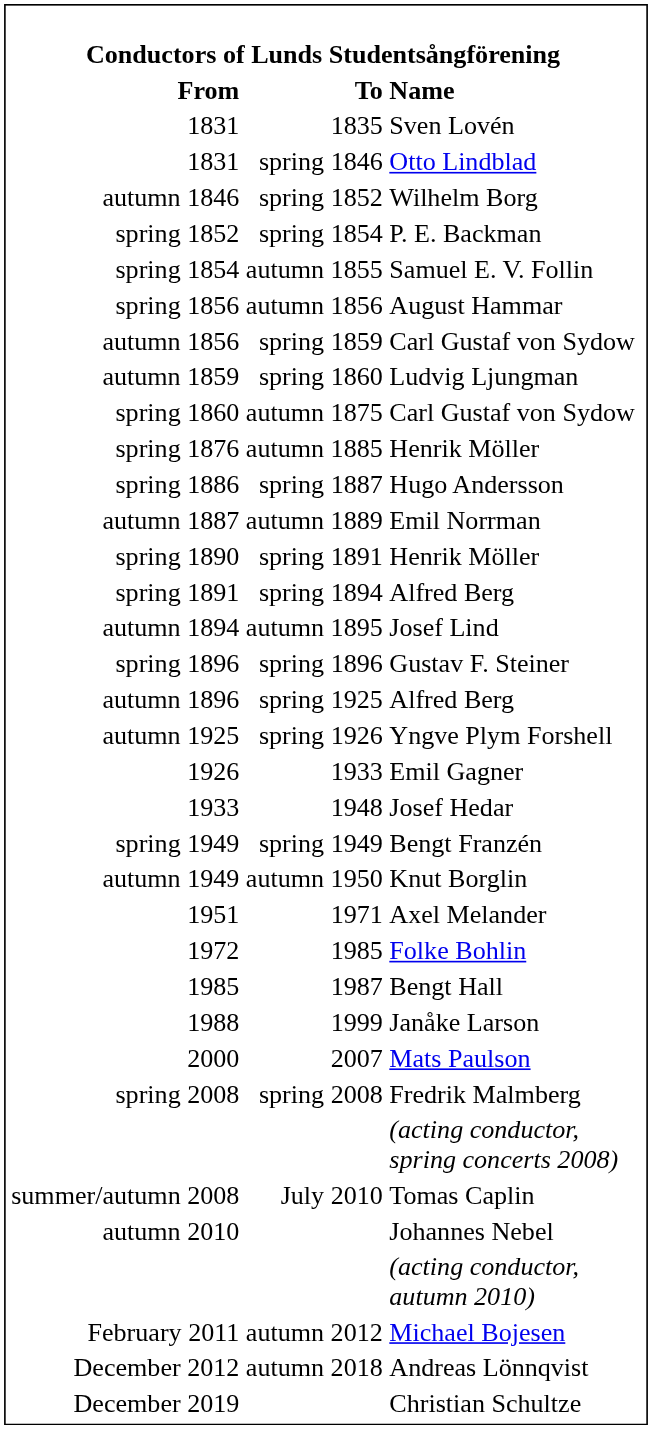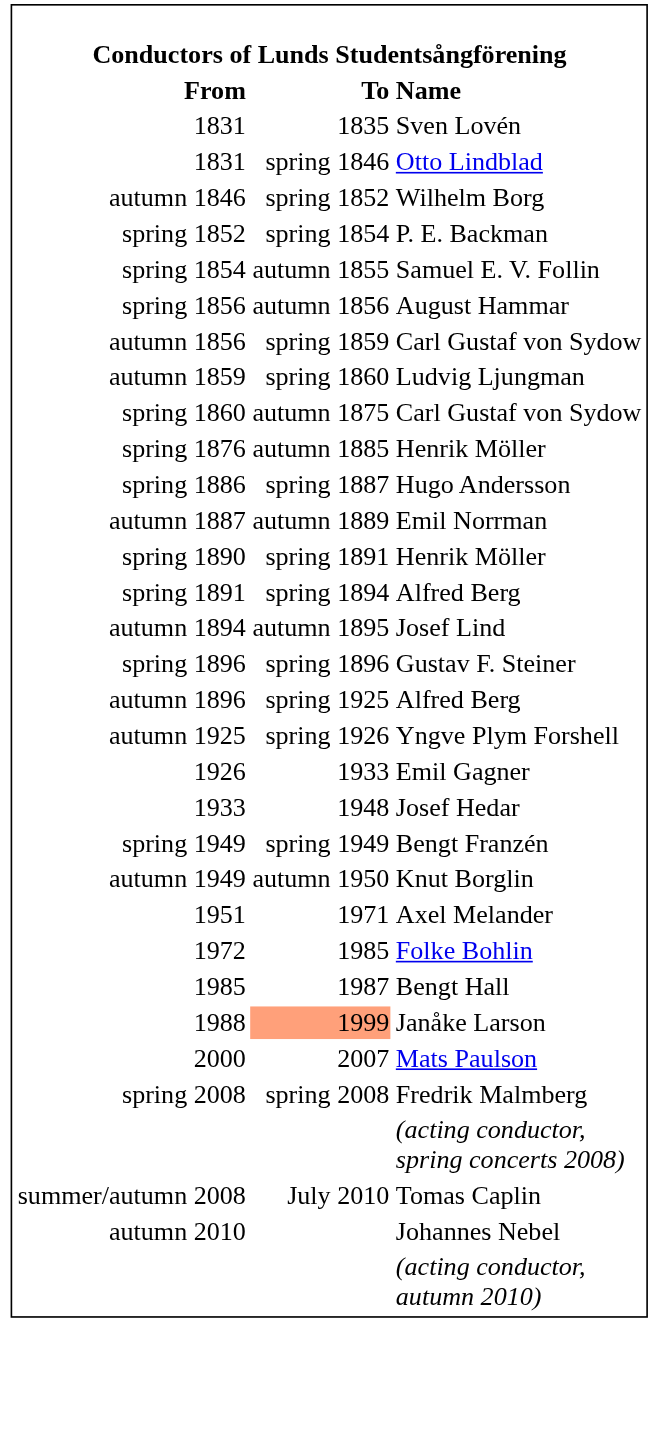 <table style="float: right; margin-left: 1em; margin-bottom: 0.5em; border: solid 1px; clear: right">
 <tr>
 <th COLSPAN="3" ALIGN="CENTER"><br>Conductors of Lunds Studentsångförening</th>
 </tr>
 <tr --->
 <th ALIGN="RIGHT">From</th>
 <th ALIGN="RIGHT">To</th>
 <th ALIGN="LEFT">Name</th>
 </tr>
 <tr --->
 <td ALIGN="RIGHT">1831</td>
 <td ALIGN="RIGHT">1835</td>
 <td>Sven Lovén</td>
 </tr>
 <tr --->
 <td ALIGN="RIGHT">1831</td>
 <td ALIGN="RIGHT">spring 1846</td>
 <td><a href='#'>Otto Lindblad</a></td>
 </tr>
 <tr --->
 <td ALIGN="RIGHT">autumn 1846</td>
 <td ALIGN="RIGHT">spring 1852</td>
 <td>Wilhelm Borg</td>
 </tr>
 <tr --->
 <td ALIGN="RIGHT">spring 1852</td>
 <td ALIGN="RIGHT">spring 1854</td>
 <td>P. E. Backman</td>
 </tr>
 <tr --->
 <td ALIGN="RIGHT">spring 1854</td>
 <td ALIGN="RIGHT">autumn 1855</td>
 <td>Samuel E. V. Follin</td>
 </tr>
 <tr --->
 <td ALIGN="RIGHT">spring 1856</td>
 <td ALIGN="RIGHT">autumn 1856</td>
 <td>August Hammar</td>
 </tr>
 <tr --->
 <td ALIGN="RIGHT">autumn 1856</td>
 <td ALIGN="RIGHT">spring 1859</td>
 <td>Carl Gustaf von Sydow</td>
 </tr>
 <tr --->
 <td ALIGN="RIGHT">autumn 1859</td>
 <td ALIGN="RIGHT">spring 1860</td>
 <td>Ludvig Ljungman</td>
 </tr>
 <tr --->
 <td ALIGN="RIGHT">spring 1860</td>
 <td ALIGN="RIGHT">autumn 1875</td>
 <td>Carl Gustaf von Sydow</td>
 </tr>
 <tr --->
 <td ALIGN="RIGHT">spring 1876</td>
 <td ALIGN="RIGHT">autumn 1885</td>
 <td>Henrik Möller</td>
 </tr>
 <tr --->
 <td ALIGN="RIGHT">spring 1886</td>
 <td ALIGN="RIGHT">spring 1887</td>
 <td>Hugo Andersson</td>
 </tr>
 <tr --->
 <td ALIGN="RIGHT">autumn 1887</td>
 <td ALIGN="RIGHT">autumn 1889</td>
 <td>Emil Norrman</td>
 </tr>
 <tr --->
 <td ALIGN="RIGHT">spring 1890</td>
 <td ALIGN="RIGHT">spring 1891</td>
 <td>Henrik Möller</td>
 </tr>
 <tr --->
 <td ALIGN="RIGHT">spring 1891</td>
 <td ALIGN="RIGHT">spring 1894</td>
 <td>Alfred Berg</td>
 </tr>
 <tr --->
 <td ALIGN="RIGHT">autumn 1894</td>
 <td ALIGN="RIGHT">autumn 1895</td>
 <td>Josef Lind</td>
 </tr>
 <tr --->
 <td ALIGN="RIGHT">spring 1896</td>
 <td ALIGN="RIGHT">spring 1896</td>
 <td>Gustav F. Steiner</td>
 </tr>
 <tr --->
 <td ALIGN="RIGHT">autumn 1896</td>
 <td ALIGN="RIGHT">spring 1925</td>
 <td>Alfred Berg</td>
 </tr>
 <tr --->
 <td ALIGN="RIGHT">autumn 1925</td>
 <td ALIGN="RIGHT">spring 1926</td>
 <td>Yngve Plym Forshell</td>
 </tr>
 <tr --->
 <td ALIGN="RIGHT">1926</td>
 <td ALIGN="RIGHT">1933</td>
 <td>Emil Gagner</td>
 </tr>
 <tr --->
 <td ALIGN="RIGHT">1933</td>
 <td ALIGN="RIGHT">1948</td>
 <td>Josef Hedar</td>
 </tr>
 <tr --->
 <td ALIGN="RIGHT">spring 1949</td>
 <td ALIGN="RIGHT">spring 1949</td>
 <td>Bengt Franzén</td>
 </tr>
 <tr --->
 <td ALIGN="RIGHT">autumn 1949</td>
 <td ALIGN="RIGHT">autumn 1950</td>
 <td>Knut Borglin</td>
 </tr>
 <tr --->
 <td ALIGN="RIGHT">1951</td>
 <td ALIGN="RIGHT">1971</td>
 <td>Axel Melander</td>
 </tr>
 <tr --->
 <td ALIGN="RIGHT">1972</td>
 <td ALIGN="RIGHT">1985</td>
 <td><a href='#'>Folke Bohlin</a></td>
 </tr>
 <tr --->
 <td ALIGN="RIGHT">1985</td>
 <td ALIGN="RIGHT">1987</td>
 <td>Bengt Hall</td>
 </tr>
 <tr --->
 <td ALIGN="RIGHT">1988</td>
-<td ALIGN="RIGHT">1999</td>
+<td ALIGN="RIGHT" style="background: lightsalmon;">1999</td>
 <td>Janåke Larson</td>
 </tr>
 <tr --->
 <td ALIGN="RIGHT">2000</td>
 <td ALIGN="RIGHT">2007</td>
 <td><a href='#'>Mats Paulson</a></td>
 </tr>
 <tr --->
 <td ALIGN="RIGHT">spring 2008</td>
 <td ALIGN="RIGHT">spring 2008</td>
 <td>Fredrik Malmberg</td>
 </tr>
 <tr --->
 <td></td>
 <td></td>
 <td><em>(acting conductor,<br> spring concerts 2008)</em></td>
 </tr>
 <tr --->
 <td ALIGN="RIGHT">summer/autumn 2008</td>
 <td ALIGN="RIGHT">July 2010</td>
 <td>Tomas Caplin</td>
 </tr>
 <tr --->
 <td ALIGN="RIGHT">autumn 2010</td>
 <td ALIGN="RIGHT"></td>
 <td>Johannes Nebel</td>
 </tr>
 <tr --->
 <td></td>
 <td></td>
 <td><em>(acting conductor,<br> autumn 2010)</em></td>
 </tr>
-<tr --->
-<td ALIGN="RIGHT">February 2011</td>
-<td ALIGN="RIGHT">autumn 2012</td>
-<td><a href='#'>Michael Bojesen</a></td>
-<td></td>
-</tr>
-<tr --->
-<td ALIGN="RIGHT">December 2012</td>
-<td ALIGN="RIGHT">autumn 2018</td>
-<td>Andreas Lönnqvist</td>
-<td></td>
-</tr>
-<tr>
-<td ALIGN="RIGHT">December 2019</td>
-<td></td>
-<td>Christian Schultze</td>
-<td></td>
-</tr>
 </table>
